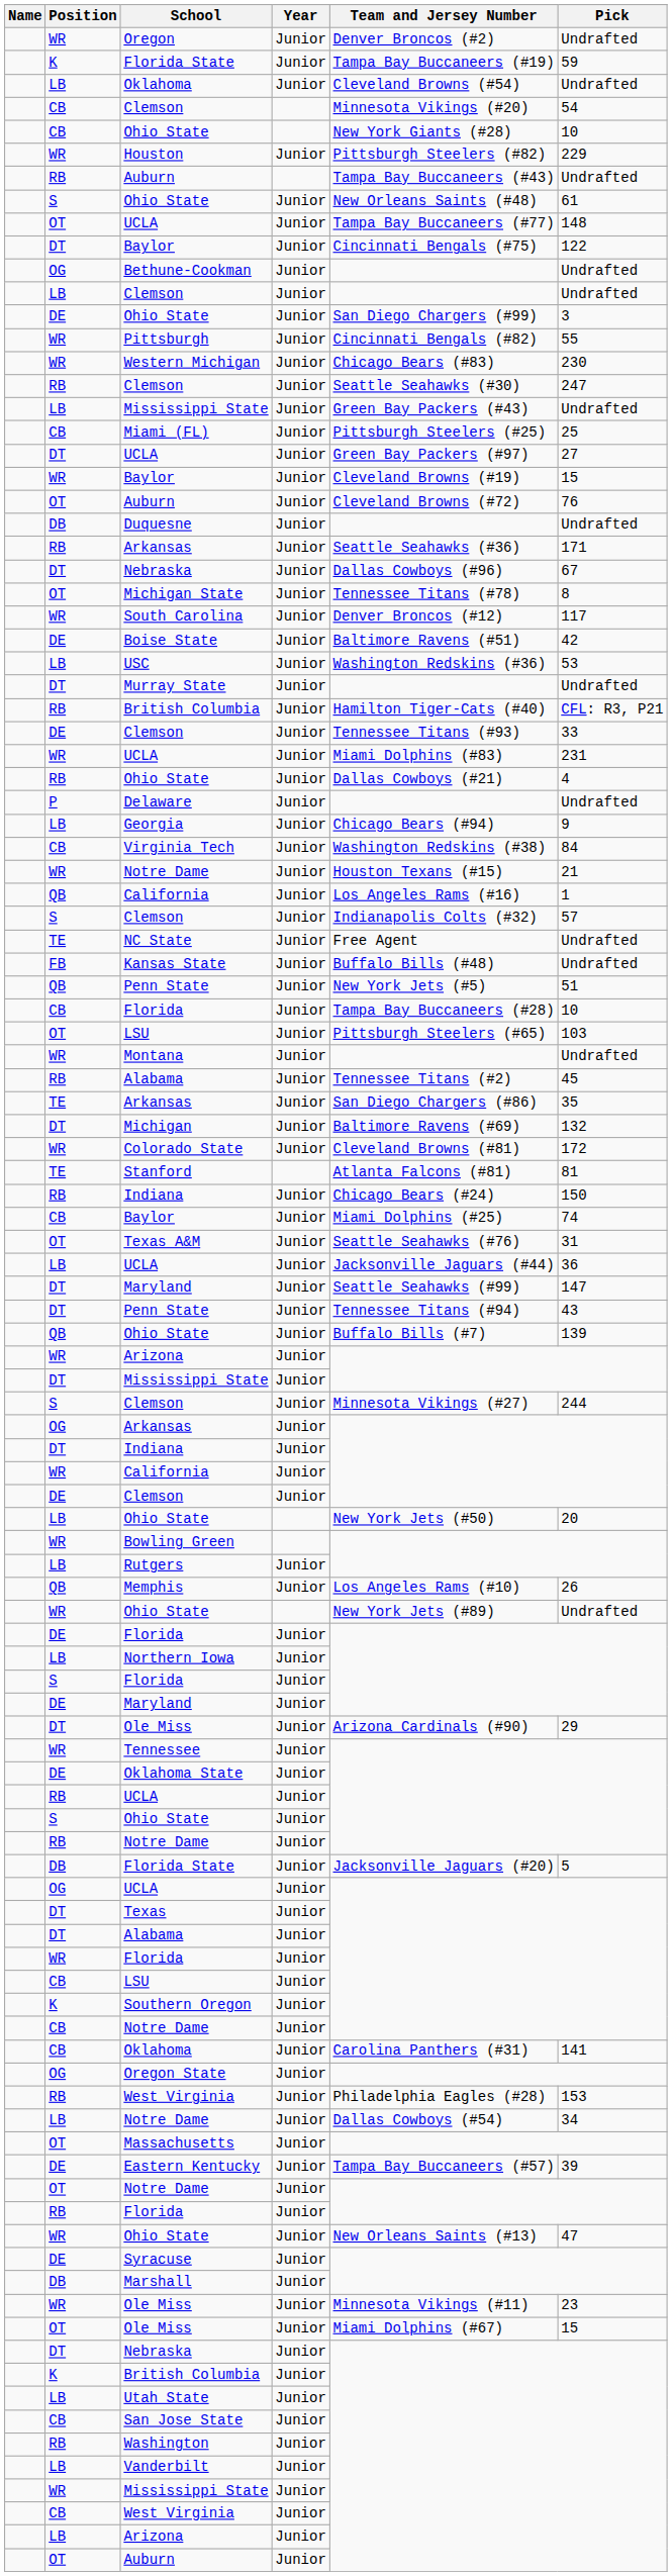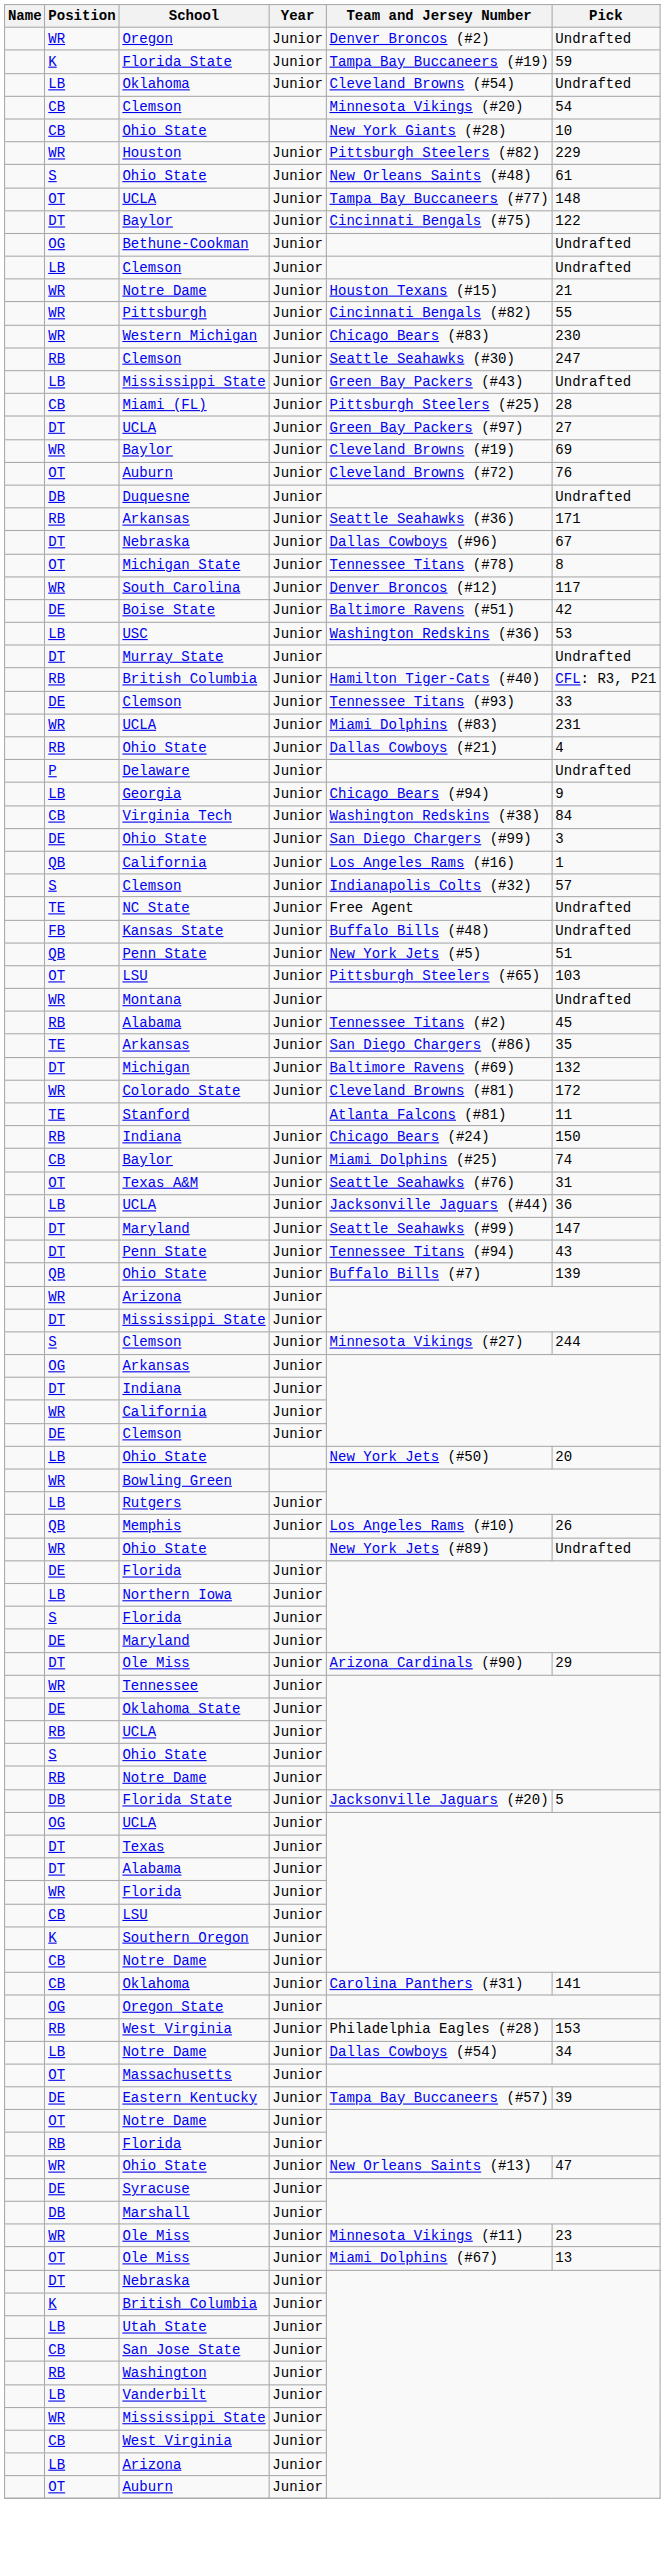 <table class="wikitable sortable" style="text-align: left;">
 <tr>
 <th>Name</th>
 <th>Position</th>
 <th>School</th>
 <th>Year</th>
 <th>Team and Jersey Number</th>
 <th data-sort-type="number">Pick</th>
 </tr>
 <tr>
 <td> </td>
 <td><a href='#'>WR</a></td>
 <td><a href='#'>Oregon</a></td>
 <td>Junior </td>
 <td><a href='#'>Denver Broncos</a> (#2)</td>
 <td>Undrafted</td>
 </tr>
 <tr>
 <td> </td>
 <td><a href='#'>K</a></td>
 <td><a href='#'>Florida State</a></td>
 <td>Junior </td>
 <td><a href='#'>Tampa Bay Buccaneers</a> (#19)</td>
 <td>59</td>
 </tr>
 <tr>
 <td> </td>
 <td><a href='#'>LB</a></td>
 <td><a href='#'>Oklahoma</a></td>
 <td>Junior</td>
 <td><a href='#'>Cleveland Browns</a> (#54)</td>
 <td>Undrafted</td>
 </tr>
 <tr>
 <td> </td>
 <td><a href='#'>CB</a></td>
 <td><a href='#'>Clemson</a></td>
 <td> </td>
 <td><a href='#'>Minnesota Vikings</a> (#20)</td>
 <td>54</td>
 </tr>
 <tr>
 <td> </td>
 <td><a href='#'>CB</a></td>
 <td><a href='#'>Ohio State</a></td>
 <td> </td>
 <td><a href='#'>New York Giants</a> (#28)</td>
 <td>10</td>
 </tr>
 <tr>
 <td> </td>
 <td><a href='#'>WR</a></td>
 <td><a href='#'>Houston</a></td>
 <td>Junior</td>
 <td><a href='#'>Pittsburgh Steelers</a> (#82)</td>
 <td>229</td>
 </tr>
 <tr>
 <td> </td>
-<td><a href='#'>RB</a></td>
-<td><a href='#'>Auburn</a></td>
-<td> </td>
-<td><a href='#'>Tampa Bay Buccaneers</a> (#43)</td>
-<td>Undrafted</td>
-</tr>
-<tr>
-<td> </td>
 <td><a href='#'>S</a></td>
 <td><a href='#'>Ohio State</a></td>
 <td>Junior</td>
 <td><a href='#'>New Orleans Saints</a> (#48)</td>
 <td>61</td>
 </tr>
 <tr>
 <td> </td>
 <td><a href='#'>OT</a></td>
 <td><a href='#'>UCLA</a></td>
 <td>Junior</td>
 <td><a href='#'>Tampa Bay Buccaneers</a> (#77)</td>
 <td>148</td>
 </tr>
 <tr>
 <td> </td>
 <td><a href='#'>DT</a></td>
 <td><a href='#'>Baylor</a></td>
 <td>Junior</td>
 <td><a href='#'>Cincinnati Bengals</a> (#75)</td>
 <td>122</td>
 </tr>
 <tr>
 <td> </td>
 <td><a href='#'>OG</a></td>
 <td><a href='#'>Bethune-Cookman</a></td>
 <td>Junior </td>
 <td></td>
 <td>Undrafted</td>
 </tr>
 <tr>
 <td> </td>
 <td><a href='#'>LB</a></td>
 <td><a href='#'>Clemson</a></td>
 <td>Junior </td>
 <td></td>
 <td>Undrafted</td>
 </tr>
 <tr>
 <td> </td>
-<td><a href='#'>DE</a></td>
-<td><a href='#'>Ohio State</a></td>
+<td><a href='#'>WR</a></td>
+<td><a href='#'>Notre Dame</a></td>
 <td>Junior</td>
-<td><a href='#'>San Diego Chargers</a> (#99)</td>
-<td>3</td>
+<td><a href='#'>Houston Texans</a> (#15)</td>
+<td>21</td>
 </tr>
 <tr>
 <td> </td>
 <td><a href='#'>WR</a></td>
 <td><a href='#'>Pittsburgh</a></td>
 <td>Junior</td>
 <td><a href='#'>Cincinnati Bengals</a> (#82)</td>
 <td>55</td>
 </tr>
 <tr>
 <td> </td>
 <td><a href='#'>WR</a></td>
 <td><a href='#'>Western Michigan</a></td>
 <td>Junior </td>
 <td><a href='#'>Chicago Bears</a> (#83)</td>
 <td>230</td>
 </tr>
 <tr>
 <td> </td>
 <td><a href='#'>RB</a></td>
 <td><a href='#'>Clemson</a></td>
 <td>Junior </td>
 <td><a href='#'>Seattle Seahawks</a> (#30)</td>
 <td>247</td>
 </tr>
 <tr>
 <td> </td>
 <td><a href='#'>LB</a></td>
 <td><a href='#'>Mississippi State</a></td>
 <td>Junior </td>
 <td><a href='#'>Green Bay Packers</a> (#43)</td>
 <td>Undrafted</td>
 </tr>
 <tr>
 <td> </td>
 <td><a href='#'>CB</a></td>
 <td><a href='#'>Miami (FL)</a></td>
 <td>Junior</td>
 <td><a href='#'>Pittsburgh Steelers</a> (#25)</td>
-<td>25</td>
+<td>28</td>
 </tr>
 <tr>
 <td> </td>
 <td><a href='#'>DT</a></td>
 <td><a href='#'>UCLA</a></td>
 <td>Junior</td>
 <td><a href='#'>Green Bay Packers</a> (#97)</td>
 <td>27</td>
 </tr>
 <tr>
 <td> </td>
 <td><a href='#'>WR</a></td>
 <td><a href='#'>Baylor</a></td>
 <td>Junior </td>
 <td><a href='#'>Cleveland Browns</a> (#19)</td>
-<td>15</td>
+<td>69</td>
 </tr>
 <tr>
 <td> </td>
 <td><a href='#'>OT</a></td>
 <td><a href='#'>Auburn</a></td>
 <td>Junior </td>
 <td><a href='#'>Cleveland Browns</a> (#72)</td>
 <td>76</td>
 </tr>
 <tr>
 <td> </td>
 <td><a href='#'>DB</a></td>
 <td><a href='#'>Duquesne</a></td>
 <td>Junior </td>
 <td></td>
 <td>Undrafted</td>
 </tr>
 <tr>
 <td> </td>
 <td><a href='#'>RB</a></td>
 <td><a href='#'>Arkansas</a></td>
 <td>Junior</td>
 <td><a href='#'>Seattle Seahawks</a> (#36)</td>
 <td>171</td>
 </tr>
 <tr>
 <td> </td>
 <td><a href='#'>DT</a></td>
 <td><a href='#'>Nebraska</a></td>
 <td>Junior</td>
 <td><a href='#'>Dallas Cowboys</a> (#96)</td>
 <td>67</td>
 </tr>
 <tr>
 <td> </td>
 <td><a href='#'>OT</a></td>
 <td><a href='#'>Michigan State</a></td>
 <td>Junior </td>
 <td><a href='#'>Tennessee Titans</a> (#78)</td>
 <td>8</td>
 </tr>
 <tr>
 <td> </td>
 <td><a href='#'>WR</a></td>
 <td><a href='#'>South Carolina</a></td>
 <td>Junior</td>
 <td><a href='#'>Denver Broncos</a> (#12)</td>
 <td>117</td>
 </tr>
 <tr>
 <td> </td>
 <td><a href='#'>DE</a></td>
 <td><a href='#'>Boise State</a></td>
 <td>Junior</td>
 <td><a href='#'>Baltimore Ravens</a> (#51)</td>
 <td>42</td>
 </tr>
 <tr>
 <td> </td>
 <td><a href='#'>LB</a></td>
 <td><a href='#'>USC</a></td>
 <td>Junior</td>
 <td><a href='#'>Washington Redskins</a> (#36)</td>
 <td>53</td>
 </tr>
 <tr>
 <td> </td>
 <td><a href='#'>DT</a></td>
 <td><a href='#'>Murray State</a></td>
 <td>Junior</td>
 <td></td>
 <td>Undrafted</td>
 </tr>
 <tr>
 <td> </td>
 <td><a href='#'>RB</a></td>
 <td><a href='#'>British Columbia</a></td>
 <td>Junior </td>
 <td><a href='#'>Hamilton Tiger-Cats</a> (#40)</td>
 <td><a href='#'>CFL</a>: R3, P21</td>
 </tr>
 <tr>
 <td> </td>
 <td><a href='#'>DE</a></td>
 <td><a href='#'>Clemson</a></td>
 <td>Junior </td>
 <td><a href='#'>Tennessee Titans</a> (#93)</td>
 <td>33</td>
 </tr>
 <tr>
 <td> </td>
 <td><a href='#'>WR</a></td>
 <td><a href='#'>UCLA</a></td>
 <td>Junior</td>
 <td><a href='#'>Miami Dolphins</a> (#83)</td>
 <td>231</td>
 </tr>
 <tr>
 <td> </td>
 <td><a href='#'>RB</a></td>
 <td><a href='#'>Ohio State</a></td>
 <td>Junior</td>
 <td><a href='#'>Dallas Cowboys</a> (#21)</td>
 <td>4</td>
 </tr>
 <tr>
 <td> </td>
 <td><a href='#'>P</a></td>
 <td><a href='#'>Delaware</a></td>
 <td>Junior </td>
 <td></td>
 <td>Undrafted</td>
 </tr>
 <tr>
 <td> </td>
 <td><a href='#'>LB</a></td>
 <td><a href='#'>Georgia</a></td>
 <td>Junior</td>
 <td><a href='#'>Chicago Bears</a> (#94)</td>
 <td>9</td>
 </tr>
 <tr>
 <td> </td>
 <td><a href='#'>CB</a></td>
 <td><a href='#'>Virginia Tech</a></td>
 <td>Junior</td>
 <td><a href='#'>Washington Redskins</a>  (#38)</td>
 <td>84</td>
 </tr>
 <tr>
 <td> </td>
-<td><a href='#'>WR</a></td>
-<td><a href='#'>Notre Dame</a></td>
+<td><a href='#'>DE</a></td>
+<td><a href='#'>Ohio State</a></td>
 <td>Junior</td>
-<td><a href='#'>Houston Texans</a> (#15)</td>
-<td>21</td>
+<td><a href='#'>San Diego Chargers</a> (#99)</td>
+<td>3</td>
 </tr>
 <tr>
 <td> </td>
 <td><a href='#'>QB</a></td>
 <td><a href='#'>California</a></td>
 <td>Junior</td>
 <td><a href='#'>Los Angeles Rams</a> (#16)</td>
 <td>1</td>
 </tr>
 <tr>
 <td> </td>
 <td><a href='#'>S</a></td>
 <td><a href='#'>Clemson</a></td>
 <td>Junior</td>
 <td><a href='#'>Indianapolis Colts</a> (#32)</td>
 <td>57</td>
 </tr>
 <tr>
 <td> </td>
 <td><a href='#'>TE</a></td>
 <td><a href='#'>NC State</a></td>
 <td>Junior </td>
 <td>Free Agent</td>
 <td>Undrafted</td>
 </tr>
 <tr>
 <td> </td>
 <td><a href='#'>FB</a></td>
 <td><a href='#'>Kansas State</a></td>
 <td>Junior </td>
 <td><a href='#'>Buffalo Bills</a> (#48)</td>
 <td>Undrafted</td>
 </tr>
 <tr>
 <td> </td>
 <td><a href='#'>QB</a></td>
 <td><a href='#'>Penn State</a></td>
 <td>Junior</td>
 <td><a href='#'>New York Jets</a> (#5)</td>
 <td>51</td>
-</tr>
-<tr>
-<td> </td>
-<td><a href='#'>CB</a></td>
-<td><a href='#'>Florida</a></td>
-<td>Junior</td>
-<td><a href='#'>Tampa Bay Buccaneers</a> (#28)</td>
-<td>10</td>
 </tr>
 <tr>
 <td> </td>
 <td><a href='#'>OT</a></td>
 <td><a href='#'>LSU</a></td>
 <td>Junior </td>
 <td><a href='#'>Pittsburgh Steelers</a> (#65)</td>
 <td>103</td>
 </tr>
 <tr>
 <td> </td>
 <td><a href='#'>WR</a></td>
 <td><a href='#'>Montana</a></td>
 <td>Junior </td>
 <td></td>
 <td>Undrafted</td>
 </tr>
 <tr>
 <td> </td>
 <td><a href='#'>RB</a></td>
 <td><a href='#'>Alabama</a></td>
 <td>Junior</td>
 <td><a href='#'>Tennessee Titans</a> (#2)</td>
 <td>45</td>
 </tr>
 <tr>
 <td> </td>
 <td><a href='#'>TE</a></td>
 <td><a href='#'>Arkansas</a></td>
 <td>Junior</td>
 <td><a href='#'>San Diego Chargers</a> (#86)</td>
 <td>35</td>
 </tr>
 <tr>
 <td> </td>
 <td><a href='#'>DT</a></td>
 <td><a href='#'>Michigan</a></td>
 <td>Junior </td>
 <td><a href='#'>Baltimore Ravens</a> (#69)</td>
 <td>132</td>
 </tr>
 <tr>
 <td> </td>
 <td><a href='#'>WR</a></td>
 <td><a href='#'>Colorado State</a></td>
 <td>Junior</td>
 <td><a href='#'>Cleveland Browns</a> (#81)</td>
 <td>172</td>
 </tr>
 <tr>
 <td> </td>
 <td><a href='#'>TE</a></td>
 <td><a href='#'>Stanford</a></td>
 <td> </td>
 <td><a href='#'>Atlanta Falcons</a> (#81)</td>
-<td>81</td>
+<td>11</td>
 </tr>
 <tr>
 <td> </td>
 <td><a href='#'>RB</a></td>
 <td><a href='#'>Indiana</a></td>
 <td>Junior</td>
 <td><a href='#'>Chicago Bears</a> (#24)</td>
 <td>150</td>
 </tr>
 <tr>
 <td> </td>
 <td><a href='#'>CB</a></td>
 <td><a href='#'>Baylor</a></td>
 <td>Junior </td>
 <td><a href='#'>Miami Dolphins</a> (#25)</td>
 <td>74</td>
 </tr>
 <tr>
 <td> </td>
 <td><a href='#'>OT</a></td>
 <td><a href='#'>Texas A&M</a></td>
 <td>Junior </td>
 <td><a href='#'>Seattle Seahawks</a> (#76)</td>
 <td>31</td>
 </tr>
 <tr>
 <td> </td>
 <td><a href='#'>LB</a></td>
 <td><a href='#'>UCLA</a></td>
 <td>Junior</td>
 <td><a href='#'>Jacksonville Jaguars</a> (#44)</td>
 <td>36</td>
 </tr>
 <tr>
 <td> </td>
 <td><a href='#'>DT</a></td>
 <td><a href='#'>Maryland</a></td>
 <td>Junior </td>
 <td><a href='#'>Seattle Seahawks</a> (#99)</td>
 <td>147</td>
 </tr>
 <tr>
 <td> </td>
 <td><a href='#'>DT</a></td>
 <td><a href='#'>Penn State</a></td>
 <td>Junior </td>
 <td><a href='#'>Tennessee Titans</a> (#94)</td>
 <td>43</td>
 </tr>
 <tr>
 <td> </td>
 <td><a href='#'>QB</a></td>
 <td><a href='#'>Ohio State</a></td>
 <td>Junior </td>
 <td><a href='#'>Buffalo Bills</a> (#7)</td>
 <td>139</td>
 </tr>
 <tr>
 <td> </td>
 <td><a href='#'>WR</a></td>
 <td><a href='#'>Arizona</a></td>
 <td>Junior </td>
 </tr>
 <tr>
 <td> </td>
 <td><a href='#'>DT</a></td>
 <td><a href='#'>Mississippi State</a></td>
 <td>Junior</td>
 </tr>
 <tr>
 <td> </td>
 <td><a href='#'>S</a></td>
 <td><a href='#'>Clemson</a></td>
 <td>Junior</td>
 <td><a href='#'>Minnesota Vikings</a> (#27)</td>
 <td>244</td>
 </tr>
 <tr>
 <td> </td>
 <td><a href='#'>OG</a></td>
 <td><a href='#'>Arkansas</a></td>
 <td>Junior</td>
 </tr>
 <tr>
 <td> </td>
 <td><a href='#'>DT</a></td>
 <td><a href='#'>Indiana</a></td>
 <td>Junior</td>
 </tr>
 <tr>
 <td> </td>
 <td><a href='#'>WR</a></td>
 <td><a href='#'>California</a></td>
 <td>Junior </td>
 </tr>
 <tr>
 <td> </td>
 <td><a href='#'>DE</a></td>
 <td><a href='#'>Clemson</a></td>
 <td>Junior</td>
 </tr>
 <tr>
 <td> </td>
 <td><a href='#'>LB</a></td>
 <td><a href='#'>Ohio State</a></td>
 <td> </td>
 <td><a href='#'>New York Jets</a> (#50)</td>
 <td>20</td>
 </tr>
 <tr>
 <td> </td>
 <td><a href='#'>WR</a></td>
 <td><a href='#'>Bowling Green</a></td>
 <td> </td>
 </tr>
 <tr>
 <td> </td>
 <td><a href='#'>LB</a></td>
 <td><a href='#'>Rutgers</a></td>
 <td>Junior </td>
 </tr>
 <tr>
 <td> </td>
 <td><a href='#'>QB</a></td>
 <td><a href='#'>Memphis</a></td>
 <td>Junior </td>
 <td><a href='#'>Los Angeles Rams</a> (#10)</td>
 <td>26</td>
 </tr>
 <tr>
 <td> </td>
 <td><a href='#'>WR</a></td>
 <td><a href='#'>Ohio State</a></td>
 <td> </td>
 <td><a href='#'>New York Jets</a> (#89)</td>
 <td>Undrafted</td>
 </tr>
 <tr>
 <td> </td>
 <td><a href='#'>DE</a></td>
 <td><a href='#'>Florida</a></td>
 <td>Junior</td>
 </tr>
 <tr>
 <td> </td>
 <td><a href='#'>LB</a></td>
 <td><a href='#'>Northern Iowa</a></td>
 <td>Junior </td>
 </tr>
 <tr>
 <td> </td>
 <td><a href='#'>S</a></td>
 <td><a href='#'>Florida</a></td>
 <td>Junior</td>
 </tr>
 <tr>
 <td> </td>
 <td><a href='#'>DE</a></td>
 <td><a href='#'>Maryland</a></td>
 <td>Junior</td>
 </tr>
 <tr>
 <td> </td>
 <td><a href='#'>DT</a></td>
 <td><a href='#'>Ole Miss</a></td>
 <td>Junior</td>
 <td><a href='#'>Arizona Cardinals</a> (#90)</td>
 <td>29</td>
 </tr>
 <tr>
 <td> </td>
 <td><a href='#'>WR</a></td>
 <td><a href='#'>Tennessee</a></td>
 <td>Junior</td>
 </tr>
 <tr>
 <td> </td>
 <td><a href='#'>DE</a></td>
 <td><a href='#'>Oklahoma State</a></td>
 <td>Junior </td>
 </tr>
 <tr>
 <td> </td>
 <td><a href='#'>RB</a></td>
 <td><a href='#'>UCLA</a></td>
 <td>Junior </td>
 </tr>
 <tr>
 <td> </td>
 <td><a href='#'>S</a></td>
 <td><a href='#'>Ohio State</a></td>
 <td>Junior </td>
 </tr>
 <tr>
 <td> </td>
 <td><a href='#'>RB</a></td>
 <td><a href='#'>Notre Dame</a></td>
 <td>Junior </td>
 </tr>
 <tr>
 <td> </td>
 <td><a href='#'>DB</a></td>
 <td><a href='#'>Florida State</a></td>
 <td>Junior</td>
 <td><a href='#'>Jacksonville Jaguars</a> (#20)</td>
 <td>5</td>
 </tr>
 <tr>
 <td> </td>
 <td><a href='#'>OG</a></td>
 <td><a href='#'>UCLA</a></td>
 <td>Junior</td>
 </tr>
 <tr>
 <td> </td>
 <td><a href='#'>DT</a></td>
 <td><a href='#'>Texas</a></td>
 <td>Junior</td>
 </tr>
 <tr>
 <td> </td>
 <td><a href='#'>DT</a></td>
 <td><a href='#'>Alabama</a></td>
 <td>Junior</td>
 </tr>
 <tr>
 <td> </td>
 <td><a href='#'>WR</a></td>
 <td><a href='#'>Florida</a></td>
 <td>Junior</td>
 </tr>
 <tr>
 <td> </td>
 <td><a href='#'>CB</a></td>
 <td><a href='#'>LSU</a></td>
 <td>Junior</td>
 </tr>
 <tr>
 <td> </td>
 <td><a href='#'>K</a></td>
 <td><a href='#'>Southern Oregon</a></td>
 <td>Junior</td>
 </tr>
 <tr>
 <td> </td>
 <td><a href='#'>CB</a></td>
 <td><a href='#'>Notre Dame</a></td>
 <td>Junior </td>
 </tr>
 <tr>
 <td> </td>
 <td><a href='#'>CB</a></td>
 <td><a href='#'>Oklahoma</a></td>
 <td>Junior </td>
 <td><a href='#'>Carolina Panthers</a> (#31)</td>
 <td>141</td>
 </tr>
 <tr>
 <td> </td>
 <td><a href='#'>OG</a></td>
 <td><a href='#'>Oregon State</a></td>
 <td>Junior </td>
 </tr>
 <tr>
 <td> </td>
 <td><a href='#'>RB</a></td>
 <td><a href='#'>West Virginia</a></td>
 <td>Junior</td>
 <td>Philadelphia Eagles (#28)</td>
 <td>153</td>
 </tr>
 <tr>
 <td> </td>
 <td><a href='#'>LB</a></td>
 <td><a href='#'>Notre Dame</a></td>
 <td>Junior</td>
 <td><a href='#'>Dallas Cowboys</a> (#54)</td>
 <td>34</td>
 </tr>
 <tr>
 <td> </td>
 <td><a href='#'>OT</a></td>
 <td><a href='#'>Massachusetts</a></td>
 <td>Junior </td>
 </tr>
 <tr>
 <td> </td>
 <td><a href='#'>DE</a></td>
 <td><a href='#'>Eastern Kentucky</a></td>
 <td>Junior </td>
 <td><a href='#'>Tampa Bay Buccaneers</a> (#57)</td>
 <td>39</td>
 </tr>
 <tr>
 <td> </td>
 <td><a href='#'>OT</a></td>
 <td><a href='#'>Notre Dame</a></td>
 <td>Junior </td>
 </tr>
 <tr>
 <td> </td>
 <td><a href='#'>RB</a></td>
 <td><a href='#'>Florida</a></td>
 <td>Junior</td>
 </tr>
 <tr>
 <td> </td>
 <td><a href='#'>WR</a></td>
 <td><a href='#'>Ohio State</a></td>
 <td>Junior </td>
 <td><a href='#'>New Orleans Saints</a> (#13)</td>
 <td>47</td>
 </tr>
 <tr>
 <td> </td>
 <td><a href='#'>DE</a></td>
 <td><a href='#'>Syracuse</a></td>
 <td>Junior</td>
 </tr>
 <tr>
 <td> </td>
 <td><a href='#'>DB</a></td>
 <td><a href='#'>Marshall</a></td>
 <td>Junior </td>
 </tr>
 <tr>
 <td> </td>
 <td><a href='#'>WR</a></td>
 <td><a href='#'>Ole Miss</a></td>
 <td>Junior</td>
 <td><a href='#'>Minnesota Vikings</a> (#11)</td>
 <td>23</td>
 </tr>
 <tr>
 <td> </td>
 <td><a href='#'>OT</a></td>
 <td><a href='#'>Ole Miss</a></td>
 <td>Junior</td>
 <td><a href='#'>Miami Dolphins</a> (#67)</td>
-<td>15</td>
+<td>13</td>
 </tr>
 <tr>
 <td> </td>
 <td><a href='#'>DT</a></td>
 <td><a href='#'>Nebraska</a></td>
 <td>Junior </td>
 </tr>
 <tr>
 <td> </td>
 <td><a href='#'>K</a></td>
 <td><a href='#'>British Columbia</a></td>
 <td>Junior</td>
 </tr>
 <tr>
 <td> </td>
 <td><a href='#'>LB</a></td>
 <td><a href='#'>Utah State</a></td>
 <td>Junior </td>
 </tr>
 <tr>
 <td> </td>
 <td><a href='#'>CB</a></td>
 <td><a href='#'>San Jose State</a></td>
 <td>Junior </td>
 </tr>
 <tr>
 <td> </td>
 <td><a href='#'>RB</a></td>
 <td><a href='#'>Washington</a></td>
 <td>Junior </td>
 </tr>
 <tr>
 <td> </td>
 <td><a href='#'>LB</a></td>
 <td><a href='#'>Vanderbilt</a></td>
 <td>Junior </td>
 </tr>
 <tr>
 <td> </td>
 <td><a href='#'>WR</a></td>
 <td><a href='#'>Mississippi State</a></td>
 <td>Junior</td>
 </tr>
 <tr>
 <td> </td>
 <td><a href='#'>CB</a></td>
 <td><a href='#'>West Virginia</a></td>
 <td>Junior</td>
 </tr>
 <tr>
 <td> </td>
 <td><a href='#'>LB</a></td>
 <td><a href='#'>Arizona</a></td>
 <td>Junior</td>
 </tr>
 <tr>
 <td> </td>
 <td><a href='#'>OT</a></td>
 <td><a href='#'>Auburn</a></td>
 <td>Junior </td>
 </tr>
 <tr>
 </tr>
 <tr>
 </tr>
 </table>
